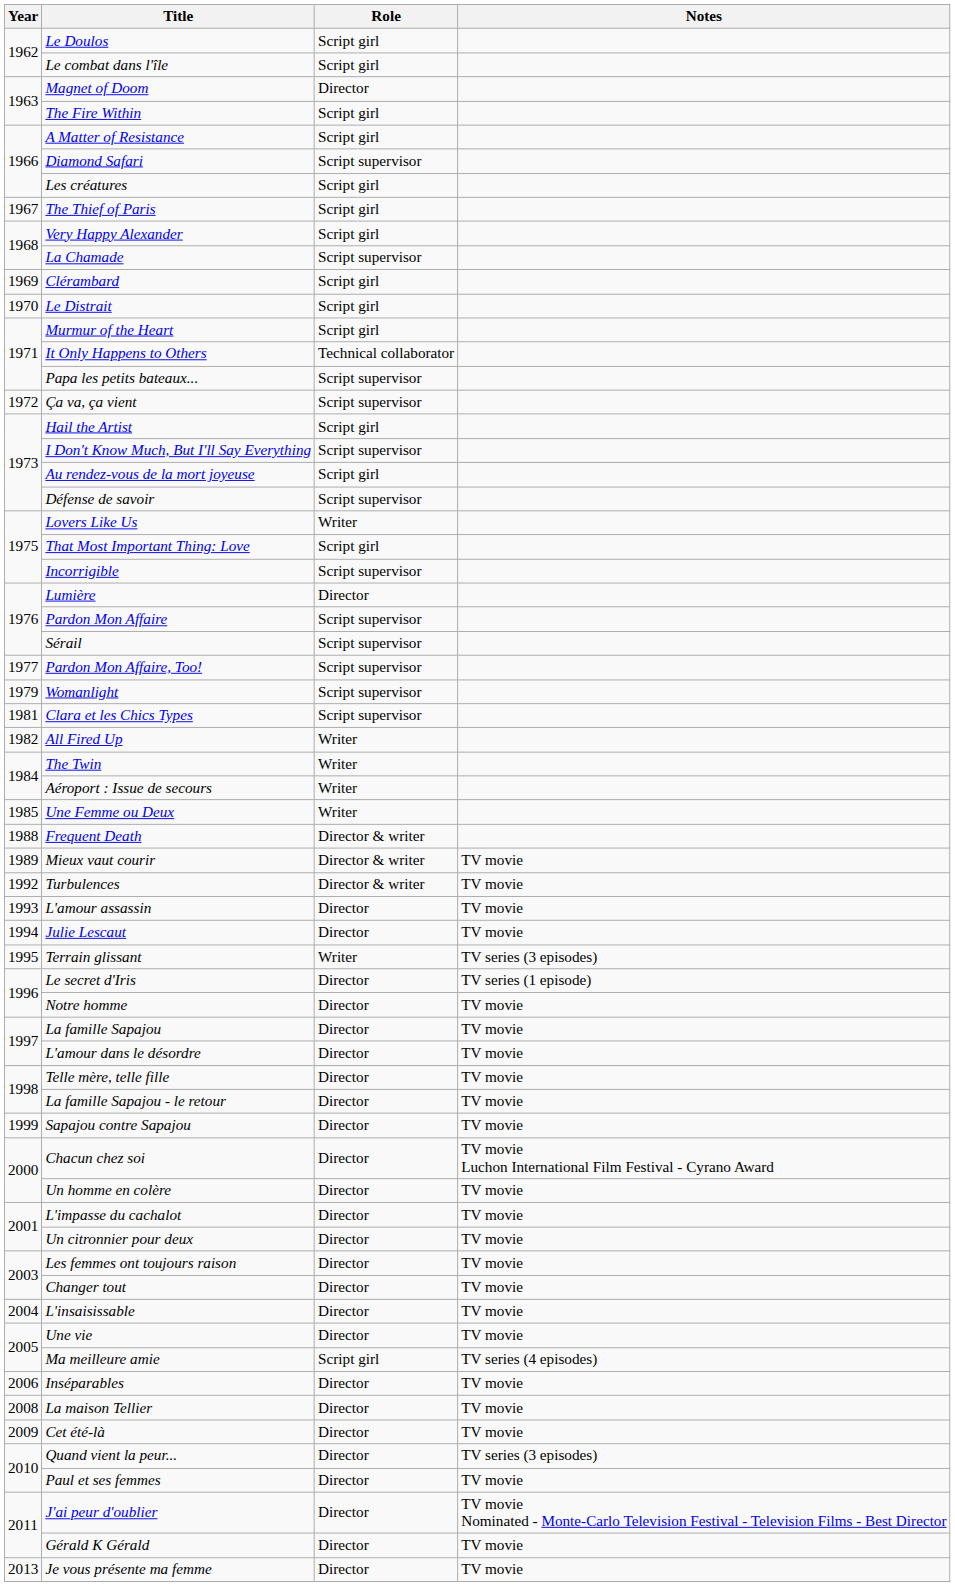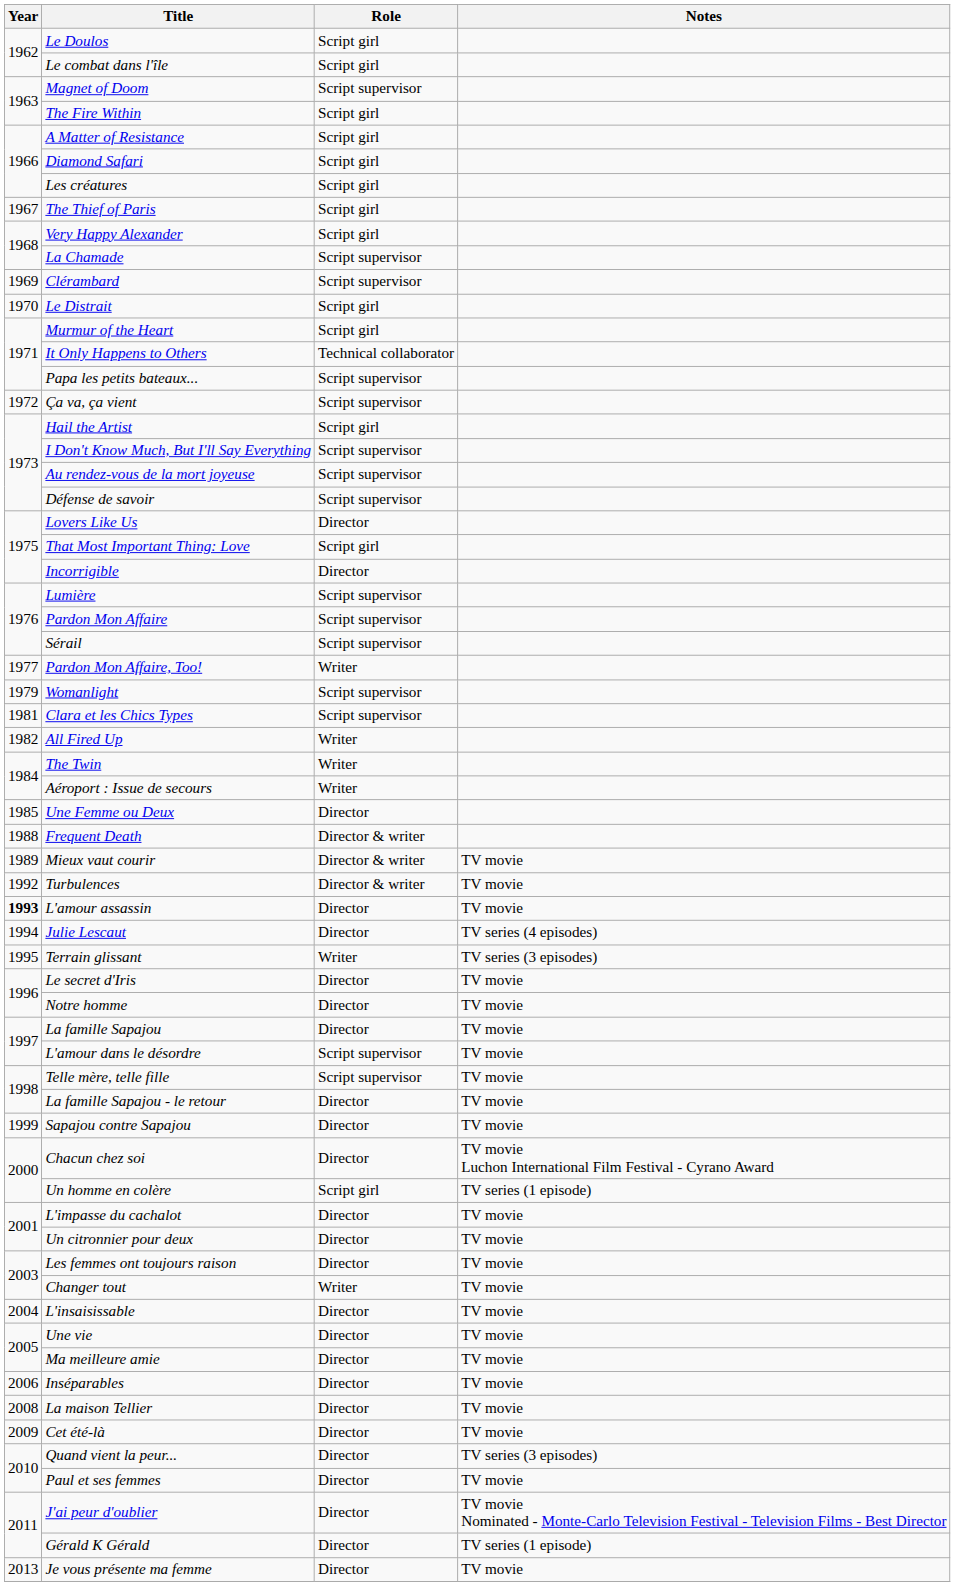 <table class="wikitable sortable">
 <tr>
 <th>Year</th>
 <th>Title</th>
 <th>Role</th>
 <th class="unsortable">Notes</th>
 </tr>
 <tr>
 <td rowspan=2>1962</td>
 <td><em><a href='#'>Le Doulos</a></em></td>
 <td>Script girl</td>
 <td></td>
 </tr>
 <tr>
 <td><em>Le combat dans l'île</em></td>
 <td>Script girl</td>
 <td></td>
 </tr>
 <tr>
 <td rowspan=2>1963</td>
 <td><em><a href='#'>Magnet of Doom</a></em></td>
-<td>Director</td>
+<td>Script supervisor</td>
 <td></td>
 </tr>
 <tr>
 <td><em><a href='#'>The Fire Within</a></em></td>
 <td>Script girl</td>
 <td></td>
 </tr>
 <tr>
 <td rowspan=3>1966</td>
 <td><em><a href='#'>A Matter of Resistance</a></em></td>
 <td>Script girl</td>
 <td></td>
 </tr>
 <tr>
 <td><em><a href='#'>Diamond Safari</a></em></td>
-<td>Script supervisor</td>
+<td>Script girl</td>
 <td></td>
 </tr>
 <tr>
 <td><em>Les créatures</em></td>
 <td>Script girl</td>
 <td></td>
 </tr>
 <tr>
 <td>1967</td>
 <td><em><a href='#'>The Thief of Paris</a></em></td>
 <td>Script girl</td>
 <td></td>
 </tr>
 <tr>
 <td rowspan=2>1968</td>
 <td><em><a href='#'>Very Happy Alexander</a></em></td>
 <td>Script girl</td>
 <td></td>
 </tr>
 <tr>
 <td><em><a href='#'>La Chamade</a></em></td>
 <td>Script supervisor</td>
 <td></td>
 </tr>
 <tr>
 <td>1969</td>
 <td><em><a href='#'>Clérambard</a></em></td>
-<td>Script girl</td>
+<td>Script supervisor</td>
 <td></td>
 </tr>
 <tr>
 <td>1970</td>
 <td><em><a href='#'>Le Distrait</a></em></td>
 <td>Script girl</td>
 <td></td>
 </tr>
 <tr>
 <td rowspan=3>1971</td>
 <td><em><a href='#'>Murmur of the Heart</a></em></td>
 <td>Script girl</td>
 <td></td>
 </tr>
 <tr>
 <td><em><a href='#'>It Only Happens to Others</a></em></td>
 <td>Technical collaborator</td>
 <td></td>
 </tr>
 <tr>
 <td><em>Papa les petits bateaux...</em></td>
 <td>Script supervisor</td>
 <td></td>
 </tr>
 <tr>
 <td>1972</td>
 <td><em>Ça va, ça vient</em></td>
 <td>Script supervisor</td>
 <td></td>
 </tr>
 <tr>
 <td rowspan=4>1973</td>
 <td><em><a href='#'>Hail the Artist</a></em></td>
 <td>Script girl</td>
 <td></td>
 </tr>
 <tr>
 <td><em><a href='#'>I Don't Know Much, But I'll Say Everything</a></em></td>
 <td>Script supervisor</td>
 <td></td>
 </tr>
 <tr>
 <td><em><a href='#'>Au rendez-vous de la mort joyeuse</a></em></td>
-<td>Script girl</td>
+<td>Script supervisor</td>
 <td></td>
 </tr>
 <tr>
 <td><em>Défense de savoir</em></td>
 <td>Script supervisor</td>
 <td></td>
 </tr>
 <tr>
 <td rowspan=3>1975</td>
 <td><em><a href='#'>Lovers Like Us</a></em></td>
-<td>Writer</td>
+<td>Director</td>
 <td></td>
 </tr>
 <tr>
 <td><em><a href='#'>That Most Important Thing: Love</a></em></td>
 <td>Script girl</td>
 <td></td>
 </tr>
 <tr>
 <td><em><a href='#'>Incorrigible</a></em></td>
-<td>Script supervisor</td>
+<td>Director</td>
 <td></td>
 </tr>
 <tr>
 <td rowspan=3>1976</td>
 <td><em><a href='#'>Lumière</a></em></td>
-<td>Director</td>
+<td>Script supervisor</td>
 <td></td>
 </tr>
 <tr>
 <td><em><a href='#'>Pardon Mon Affaire</a></em></td>
 <td>Script supervisor</td>
 <td></td>
 </tr>
 <tr>
 <td><em>Sérail</em></td>
 <td>Script supervisor</td>
 <td></td>
 </tr>
 <tr>
 <td>1977</td>
 <td><em><a href='#'>Pardon Mon Affaire, Too!</a></em></td>
-<td>Script supervisor</td>
+<td>Writer</td>
 <td></td>
 </tr>
 <tr>
 <td>1979</td>
 <td><em><a href='#'>Womanlight</a></em></td>
 <td>Script supervisor</td>
 <td></td>
 </tr>
 <tr>
 <td>1981</td>
 <td><em><a href='#'>Clara et les Chics Types</a></em></td>
 <td>Script supervisor</td>
 <td></td>
 </tr>
 <tr>
 <td>1982</td>
 <td><em><a href='#'>All Fired Up</a></em></td>
 <td>Writer</td>
 <td></td>
 </tr>
 <tr>
 <td rowspan=2>1984</td>
 <td><em><a href='#'>The Twin</a></em></td>
 <td>Writer</td>
 <td></td>
 </tr>
 <tr>
 <td><em>Aéroport : Issue de secours</em></td>
 <td>Writer</td>
 <td></td>
 </tr>
 <tr>
 <td>1985</td>
 <td><em><a href='#'>Une Femme ou Deux</a></em></td>
-<td>Writer</td>
+<td>Director</td>
 <td></td>
 </tr>
 <tr>
 <td>1988</td>
 <td><em><a href='#'>Frequent Death</a></em></td>
 <td>Director & writer</td>
 <td></td>
 </tr>
 <tr>
 <td>1989</td>
 <td><em>Mieux vaut courir</em></td>
 <td>Director & writer</td>
 <td>TV movie</td>
 </tr>
 <tr>
 <td>1992</td>
 <td><em>Turbulences</em></td>
 <td>Director & writer</td>
 <td>TV movie</td>
 </tr>
 <tr>
-<td>1993</td>
+<td><strong>1993</strong></td>
 <td><em>L'amour assassin</em></td>
 <td>Director</td>
 <td>TV movie</td>
 </tr>
 <tr>
 <td>1994</td>
 <td><em><a href='#'>Julie Lescaut</a></em></td>
 <td>Director</td>
-<td>TV movie</td>
+<td>TV series (4 episodes)</td>
 </tr>
 <tr>
 <td>1995</td>
 <td><em>Terrain glissant</em></td>
 <td>Writer</td>
 <td>TV series (3 episodes)</td>
 </tr>
 <tr>
 <td rowspan=2>1996</td>
 <td><em>Le secret d'Iris</em></td>
 <td>Director</td>
-<td>TV series (1 episode)</td>
+<td>TV movie</td>
 </tr>
 <tr>
 <td><em>Notre homme</em></td>
 <td>Director</td>
 <td>TV movie</td>
 </tr>
 <tr>
 <td rowspan=2>1997</td>
 <td><em>La famille Sapajou</em></td>
 <td>Director</td>
 <td>TV movie</td>
 </tr>
 <tr>
 <td><em>L'amour dans le désordre</em></td>
-<td>Director</td>
+<td>Script supervisor</td>
 <td>TV movie</td>
 </tr>
 <tr>
 <td rowspan=2>1998</td>
 <td><em>Telle mère, telle fille</em></td>
-<td>Director</td>
+<td>Script supervisor</td>
 <td>TV movie</td>
 </tr>
 <tr>
 <td><em>La famille Sapajou - le retour</em></td>
 <td>Director</td>
 <td>TV movie</td>
 </tr>
 <tr>
 <td>1999</td>
 <td><em>Sapajou contre Sapajou</em></td>
 <td>Director</td>
 <td>TV movie</td>
 </tr>
 <tr>
 <td rowspan=2>2000</td>
 <td><em>Chacun chez soi</em></td>
 <td>Director</td>
 <td>TV movie<br>Luchon International Film Festival - Cyrano Award</td>
 </tr>
 <tr>
 <td><em>Un homme en colère</em></td>
-<td>Director</td>
-<td>TV movie</td>
+<td>Script girl</td>
+<td>TV series (1 episode)</td>
 </tr>
 <tr>
 <td rowspan=2>2001</td>
 <td><em>L'impasse du cachalot</em></td>
 <td>Director</td>
 <td>TV movie</td>
 </tr>
 <tr>
 <td><em>Un citronnier pour deux</em></td>
 <td>Director</td>
 <td>TV movie</td>
 </tr>
 <tr>
 <td rowspan=2>2003</td>
 <td><em>Les femmes ont toujours raison</em></td>
 <td>Director</td>
 <td>TV movie</td>
 </tr>
 <tr>
 <td><em>Changer tout</em></td>
-<td>Director</td>
+<td>Writer</td>
 <td>TV movie</td>
 </tr>
 <tr>
 <td>2004</td>
 <td><em>L'insaisissable</em></td>
 <td>Director</td>
 <td>TV movie</td>
 </tr>
 <tr>
 <td rowspan=2>2005</td>
 <td><em>Une vie</em></td>
 <td>Director</td>
 <td>TV movie</td>
 </tr>
 <tr>
 <td><em>Ma meilleure amie</em></td>
-<td>Script girl</td>
-<td>TV series (4 episodes)</td>
+<td>Director</td>
+<td>TV movie</td>
 </tr>
 <tr>
 <td>2006</td>
 <td><em>Inséparables</em></td>
 <td>Director</td>
 <td>TV movie</td>
 </tr>
 <tr>
 <td>2008</td>
 <td><em>La maison Tellier</em></td>
 <td>Director</td>
 <td>TV movie</td>
 </tr>
 <tr>
 <td>2009</td>
 <td><em>Cet été-là</em></td>
 <td>Director</td>
 <td>TV movie</td>
 </tr>
 <tr>
 <td rowspan=2>2010</td>
 <td><em>Quand vient la peur...</em></td>
 <td>Director</td>
 <td>TV series (3 episodes)</td>
 </tr>
 <tr>
 <td><em>Paul et ses femmes</em></td>
 <td>Director</td>
 <td>TV movie</td>
 </tr>
 <tr>
 <td rowspan=2>2011</td>
 <td><em><a href='#'>J'ai peur d'oublier</a></em></td>
 <td>Director</td>
 <td>TV movie<br>Nominated - <a href='#'>Monte-Carlo Television Festival - Television Films - Best Director</a></td>
 </tr>
 <tr>
 <td><em>Gérald K Gérald</em></td>
 <td>Director</td>
-<td>TV movie</td>
+<td>TV series (1 episode)</td>
 </tr>
 <tr>
 <td>2013</td>
 <td><em>Je vous présente ma femme</em></td>
 <td>Director</td>
 <td>TV movie</td>
 </tr>
 <tr>
 </tr>
 </table>
